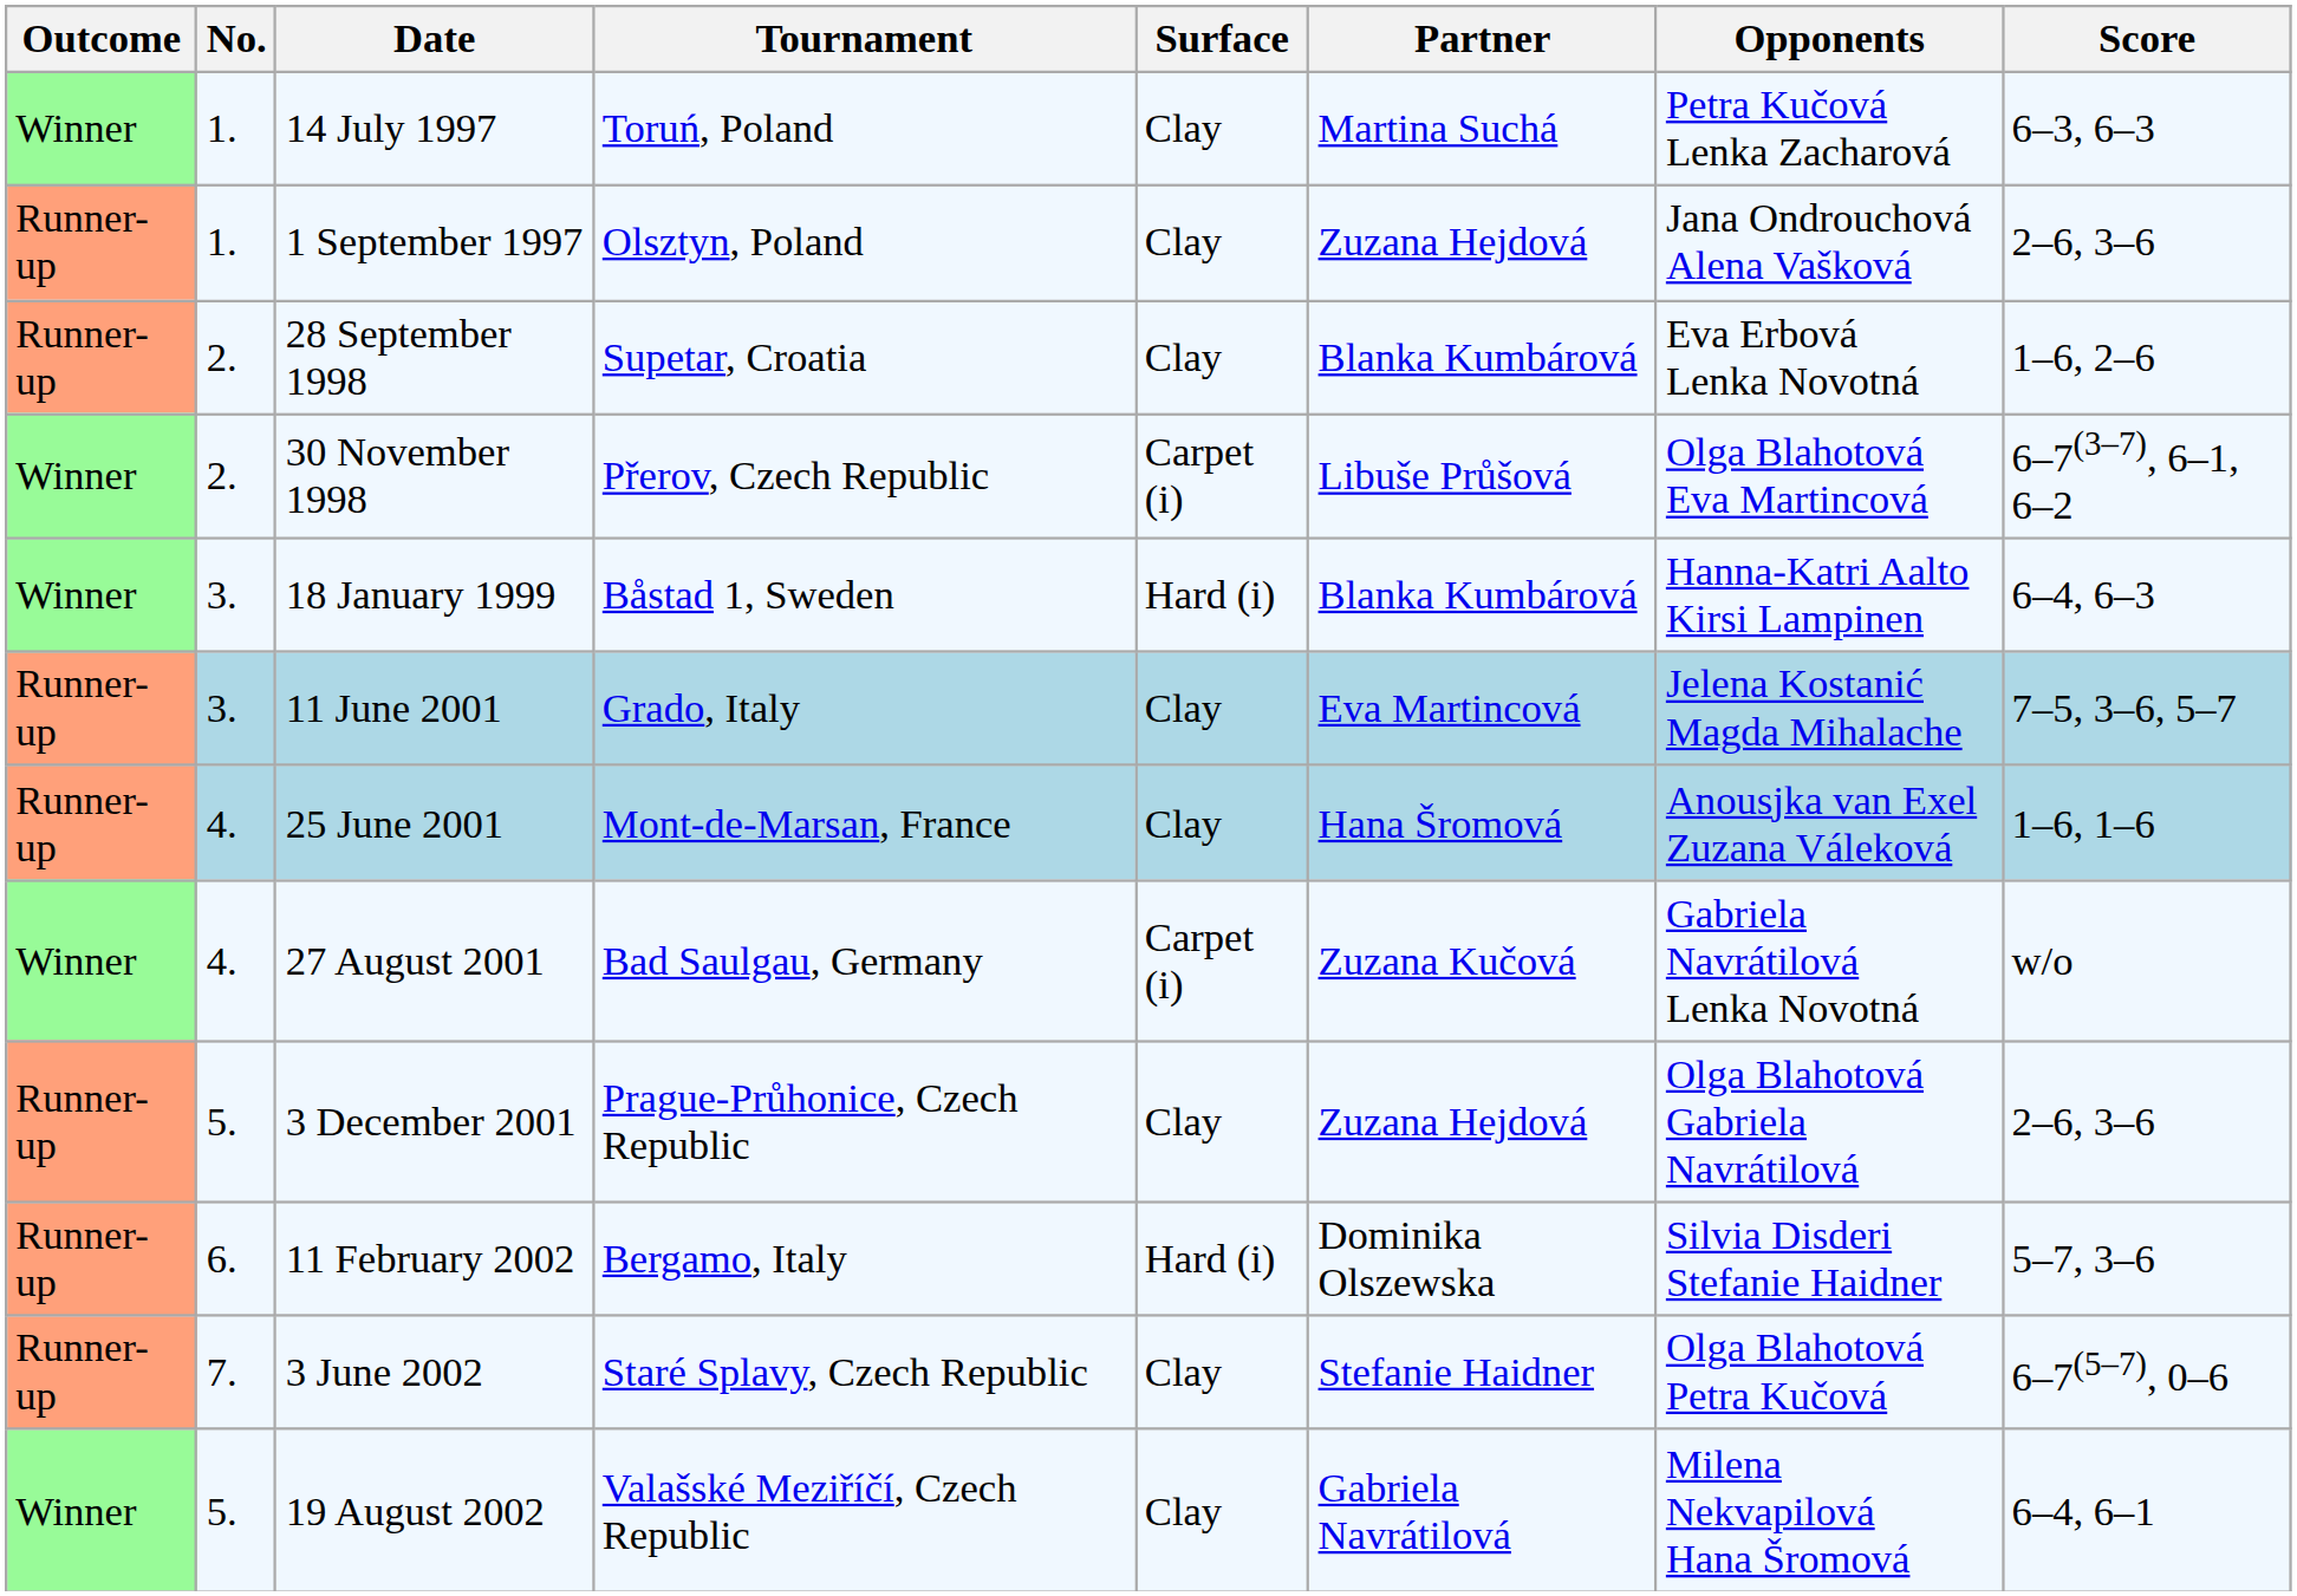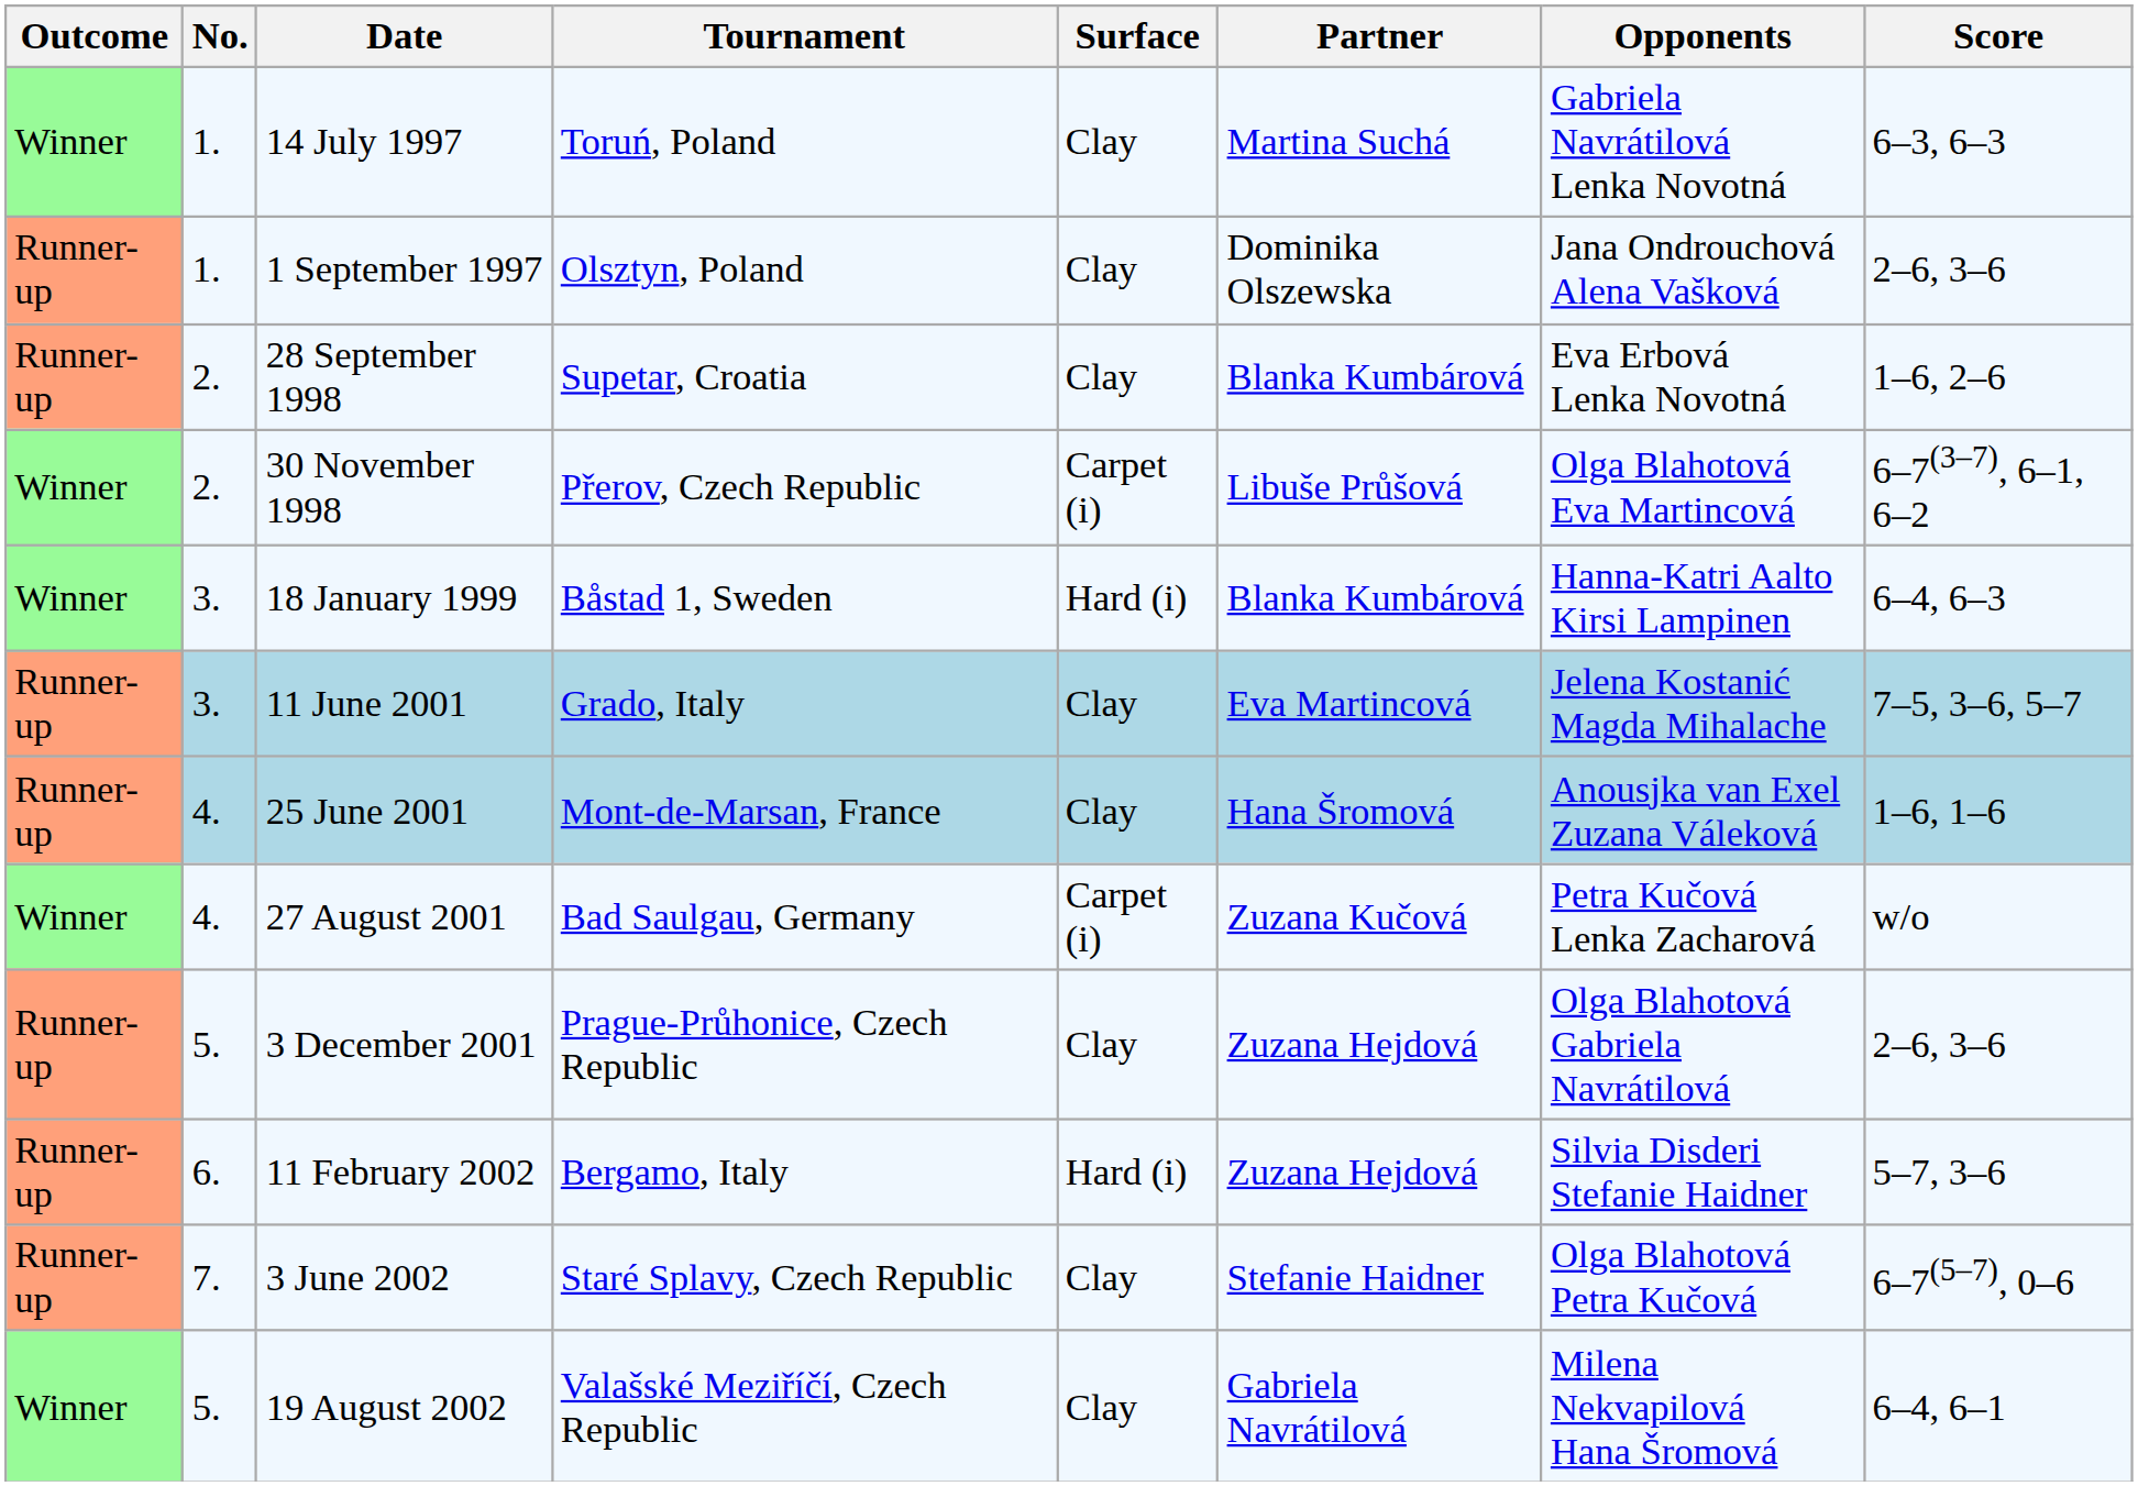 <table class="sortable wikitable" style=font-size:97%>
 <tr>
 <th>Outcome</th>
 <th>No.</th>
 <th>Date</th>
 <th>Tournament</th>
 <th>Surface</th>
 <th>Partner</th>
 <th>Opponents</th>
 <th>Score</th>
 </tr>
 <tr style="background:#f0f8ff;">
 <td style="background:#98fb98;">Winner</td>
 <td>1.</td>
 <td>14 July 1997</td>
 <td><a href='#'>Toruń</a>, Poland</td>
 <td>Clay</td>
 <td> <a href='#'>Martina Suchá</a></td>
-<td> <a href='#'>Petra Kučová</a> <br>  Lenka Zacharová</td>
+<td> <a href='#'>Gabriela Navrátilová</a> <br>  Lenka Novotná</td>
 <td>6–3, 6–3</td>
 </tr>
 <tr style="background:#f0f8ff;">
 <td style="background:#ffa07a;">Runner-up</td>
 <td>1.</td>
 <td>1 September 1997</td>
 <td><a href='#'>Olsztyn</a>, Poland</td>
 <td>Clay</td>
-<td> <a href='#'>Zuzana Hejdová</a></td>
+<td> Dominika Olszewska</td>
 <td> Jana Ondrouchová <br>  <a href='#'>Alena Vašková</a></td>
 <td>2–6, 3–6</td>
 </tr>
 <tr style="background:#f0f8ff;">
 <td style="background:#ffa07a;">Runner-up</td>
 <td>2.</td>
 <td>28 September 1998</td>
 <td><a href='#'>Supetar</a>, Croatia</td>
 <td>Clay</td>
 <td> <a href='#'>Blanka Kumbárová</a></td>
 <td> Eva Erbová <br>  Lenka Novotná</td>
 <td>1–6, 2–6</td>
 </tr>
 <tr style="background:#f0f8ff;">
 <td style="background:#98fb98;">Winner</td>
 <td>2.</td>
 <td>30 November 1998</td>
 <td><a href='#'>Přerov</a>, Czech Republic</td>
 <td>Carpet (i)</td>
 <td> <a href='#'>Libuše Průšová</a></td>
 <td> <a href='#'>Olga Blahotová</a> <br>  <a href='#'>Eva Martincová</a></td>
 <td>6–7<sup>(3–7)</sup>, 6–1, 6–2</td>
 </tr>
 <tr style="background:#f0f8ff;">
 <td style="background:#98fb98;">Winner</td>
 <td>3.</td>
 <td>18 January 1999</td>
 <td><a href='#'>Båstad</a> 1, Sweden</td>
 <td>Hard (i)</td>
 <td> <a href='#'>Blanka Kumbárová</a></td>
 <td> <a href='#'>Hanna-Katri Aalto</a> <br>  <a href='#'>Kirsi Lampinen</a></td>
 <td>6–4, 6–3</td>
 </tr>
 <tr style="background:lightblue;">
 <td style="background:#ffa07a;">Runner-up</td>
 <td>3.</td>
 <td>11 June 2001</td>
 <td><a href='#'>Grado</a>, Italy</td>
 <td>Clay</td>
 <td> <a href='#'>Eva Martincová</a></td>
 <td> <a href='#'>Jelena Kostanić</a> <br>  <a href='#'>Magda Mihalache</a></td>
 <td>7–5, 3–6, 5–7</td>
 </tr>
 <tr style="background:lightblue;">
 <td style="background:#ffa07a;">Runner-up</td>
 <td>4.</td>
 <td>25 June 2001</td>
 <td><a href='#'>Mont-de-Marsan</a>, France</td>
 <td>Clay</td>
 <td> <a href='#'>Hana Šromová</a></td>
 <td> <a href='#'>Anousjka van Exel</a> <br>  <a href='#'>Zuzana Váleková</a></td>
 <td>1–6, 1–6</td>
 </tr>
 <tr style="background:#f0f8ff;">
 <td style="background:#98fb98;">Winner</td>
 <td>4.</td>
 <td>27 August 2001</td>
 <td><a href='#'>Bad Saulgau</a>, Germany</td>
 <td>Carpet (i)</td>
 <td> <a href='#'>Zuzana Kučová</a></td>
-<td> <a href='#'>Gabriela Navrátilová</a> <br>  Lenka Novotná</td>
+<td> <a href='#'>Petra Kučová</a> <br>  Lenka Zacharová</td>
 <td>w/o</td>
 </tr>
 <tr style="background:#f0f8ff;">
 <td style="background:#ffa07a;">Runner-up</td>
 <td>5.</td>
 <td>3 December 2001</td>
 <td><a href='#'>Prague-Průhonice</a>, Czech Republic</td>
 <td>Clay</td>
 <td> <a href='#'>Zuzana Hejdová</a></td>
 <td> <a href='#'>Olga Blahotová</a> <br>  <a href='#'>Gabriela Navrátilová</a></td>
 <td>2–6, 3–6</td>
 </tr>
 <tr style="background:#f0f8ff;">
 <td style="background:#ffa07a;">Runner-up</td>
 <td>6.</td>
 <td>11 February 2002</td>
 <td><a href='#'>Bergamo</a>, Italy</td>
 <td>Hard (i)</td>
-<td> Dominika Olszewska</td>
+<td> <a href='#'>Zuzana Hejdová</a></td>
 <td> <a href='#'>Silvia Disderi</a> <br>  <a href='#'>Stefanie Haidner</a></td>
 <td>5–7, 3–6</td>
 </tr>
 <tr style="background:#f0f8ff;">
 <td style="background:#ffa07a;">Runner-up</td>
 <td>7.</td>
 <td>3 June 2002</td>
 <td><a href='#'>Staré Splavy</a>, Czech Republic</td>
 <td>Clay</td>
 <td> <a href='#'>Stefanie Haidner</a></td>
 <td> <a href='#'>Olga Blahotová</a> <br>  <a href='#'>Petra Kučová</a></td>
 <td>6–7<sup>(5–7)</sup>, 0–6</td>
 </tr>
 <tr style="background:#f0f8ff;">
 <td style="background:#98fb98;">Winner</td>
 <td>5.</td>
 <td>19 August 2002</td>
 <td><a href='#'>Valašské Meziříčí</a>, Czech Republic</td>
 <td>Clay</td>
 <td> <a href='#'>Gabriela Navrátilová</a></td>
 <td> <a href='#'>Milena Nekvapilová</a> <br>  <a href='#'>Hana Šromová</a></td>
 <td>6–4, 6–1</td>
 </tr>
 </table>
